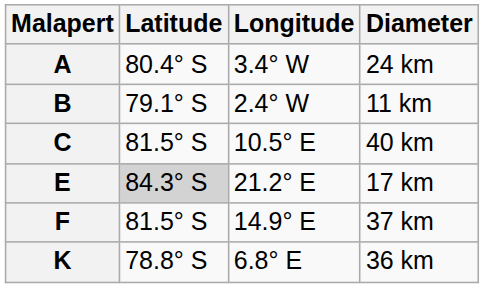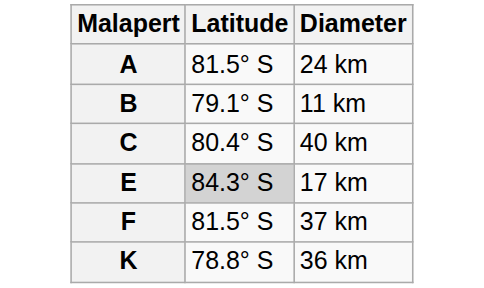 <table class="wikitable" style="margin:1em auto;">
 <tr>
 <th scope="col">Malapert</th>
 <th scope="col">Latitude</th>
-<th scope="col">Longitude</th>
 <th scope="col">Diameter</th>
 </tr>
 <tr>
 <th scope="row">A</th>
-<td>80.4° S</td>
-<td>3.4° W</td>
+<td>81.5° S</td>
 <td>24 km</td>
 </tr>
 <tr>
 <th scope="row">B</th>
 <td>79.1° S</td>
-<td>2.4° W</td>
 <td>11 km</td>
 </tr>
 <tr>
 <th scope="row">C</th>
-<td>81.5° S</td>
-<td>10.5° E</td>
+<td>80.4° S</td>
 <td>40 km</td>
 </tr>
 <tr>
 <th scope="row">E</th>
 <td style="background: lightgrey;">84.3° S</td>
-<td>21.2° E</td>
 <td>17 km</td>
 </tr>
 <tr>
 <th scope="row">F</th>
 <td>81.5° S</td>
-<td>14.9° E</td>
 <td>37 km</td>
 </tr>
 <tr>
 <th scope="row">K</th>
 <td>78.8° S</td>
-<td>6.8° E</td>
 <td>36 km</td>
 </tr>
 </table>
